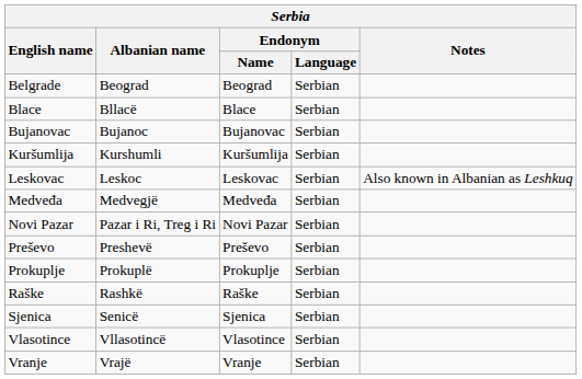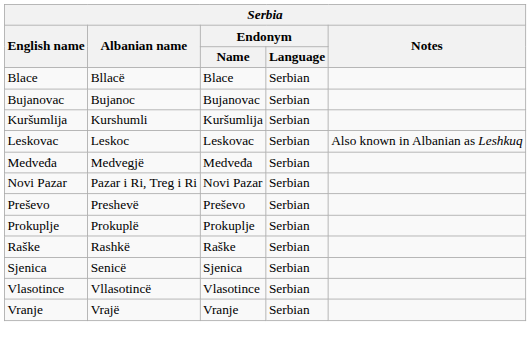 <table class="wikitable sortable">
 <tr>
 <th colspan="5"> <em>Serbia</em></th>
 </tr>
 <tr>
 <th rowspan="2">English name</th>
 <th rowspan="2">Albanian name</th>
 <th colspan="2">Endonym</th>
 <th rowspan="2">Notes</th>
 </tr>
 <tr>
 <th>Name</th>
 <th>Language</th>
-</tr>
-<tr>
-<td>Belgrade</td>
-<td>Beograd</td>
-<td>Beograd</td>
-<td>Serbian</td>
-<td></td>
 </tr>
 <tr>
 <td>Blace</td>
 <td>Bllacë</td>
 <td>Blace</td>
 <td>Serbian</td>
 <td></td>
 </tr>
 <tr>
 <td>Bujanovac</td>
 <td>Bujanoc</td>
 <td>Bujanovac</td>
 <td>Serbian</td>
 <td></td>
 </tr>
 <tr>
 <td>Kuršumlija</td>
 <td>Kurshumli</td>
 <td>Kuršumlija</td>
 <td>Serbian</td>
 <td></td>
 </tr>
 <tr>
 <td>Leskovac</td>
 <td>Leskoc</td>
 <td>Leskovac</td>
 <td>Serbian</td>
 <td>Also known in Albanian as <em>Leshkuq</em></td>
 </tr>
 <tr>
 <td>Medveđa</td>
 <td>Medvegjë</td>
 <td>Medveđa</td>
 <td>Serbian</td>
 <td></td>
 </tr>
 <tr>
 <td>Novi Pazar</td>
 <td>Pazar i Ri, Treg i Ri</td>
 <td>Novi Pazar</td>
 <td>Serbian</td>
 <td></td>
 </tr>
 <tr>
 <td>Preševo</td>
 <td>Preshevë</td>
 <td>Preševo</td>
 <td>Serbian</td>
 <td></td>
 </tr>
 <tr>
 <td>Prokuplje</td>
 <td>Prokuplë</td>
 <td>Prokuplje</td>
 <td>Serbian</td>
 <td></td>
 </tr>
 <tr>
 <td>Raške</td>
 <td>Rashkë</td>
 <td>Raške</td>
 <td>Serbian</td>
 <td></td>
 </tr>
 <tr>
 <td>Sjenica</td>
 <td>Senicë</td>
 <td>Sjenica</td>
 <td>Serbian</td>
 <td></td>
 </tr>
 <tr>
 <td>Vlasotince</td>
 <td>Vllasotincë</td>
 <td>Vlasotince</td>
 <td>Serbian</td>
 <td></td>
 </tr>
 <tr>
 <td>Vranje</td>
 <td>Vrajë</td>
 <td>Vranje</td>
 <td>Serbian</td>
 <td></td>
 </tr>
 </table>
